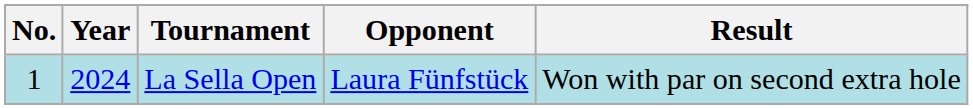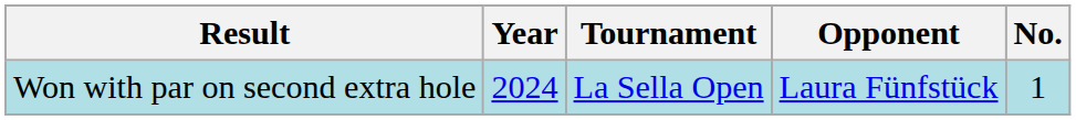 <table class="wikitable" style="font-size:95%;">
 <tr>
-<th>No.</th>
+<th>Result</th>
 <th>Year</th>
 <th>Tournament</th>
 <th>Opponent</th>
-<th>Result</th>
+<th>No.</th>
 </tr>
 <tr style="background:#B0E0E6;">
-<td align=center>1</td>
+<td>Won with par on second extra hole</td>
 <td><a href='#'>2024</a></td>
 <td><a href='#'>La Sella Open</a></td>
 <td> <a href='#'>Laura Fünfstück</a></td>
-<td>Won with par on second extra hole</td>
+<td align=center>1</td>
 </tr>
 </table>
